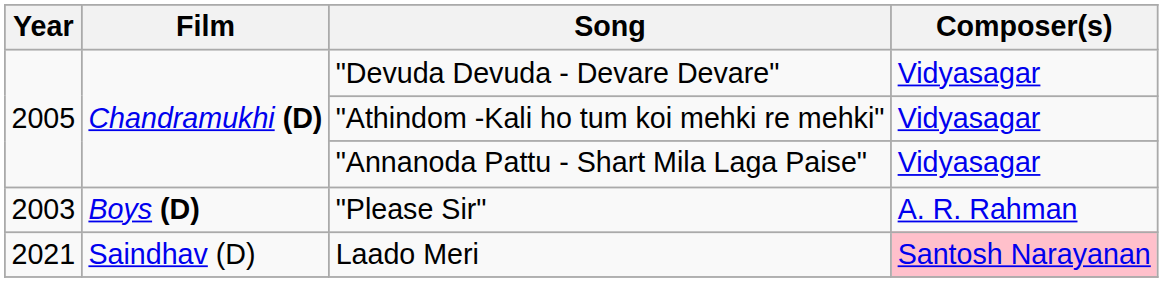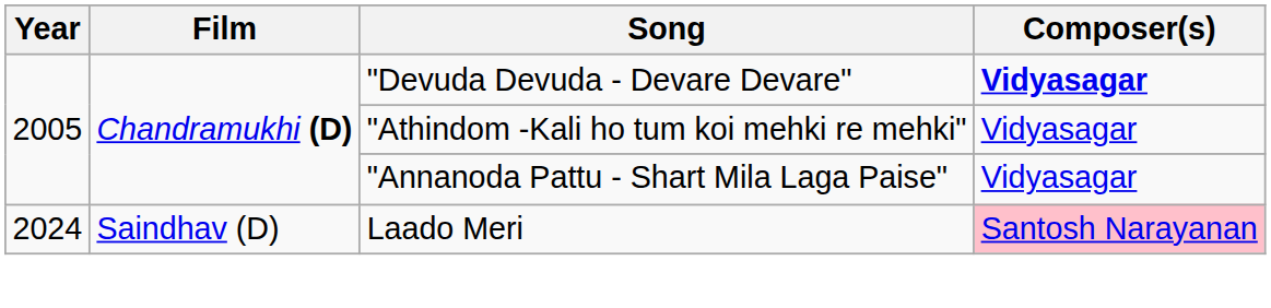 <table class="wikitable sortable">
 <tr>
 <th>Year</th>
 <th>Film</th>
 <th>Song</th>
 <th>Composer(s)</th>
 </tr>
 <tr>
 <td rowspan="3">2005</td>
 <td rowspan="3"><em><a href='#'>Chandramukhi</a></em> <strong>(D)</strong></td>
 <td>"Devuda Devuda - Devare Devare"</td>
-<td><a href='#'>Vidyasagar</a></td>
+<td><strong><a href='#'>Vidyasagar</a></strong></td>
 </tr>
 <tr>
 <td>"Athindom -Kali ho tum koi mehki re mehki"</td>
 <td><a href='#'>Vidyasagar</a></td>
 </tr>
 <tr>
 <td>"Annanoda Pattu - Shart Mila Laga Paise"</td>
 <td><a href='#'>Vidyasagar</a></td>
 </tr>
 <tr>
-<td>2003</td>
-<td><a href='#'><em>Boys</em></a> <strong>(D)</strong></td>
-<td>"Please Sir"</td>
-<td><a href='#'>A. R. Rahman</a></td>
-</tr>
-<tr>
-<td>2021</td>
+<td>2024</td>
 <td><a href='#'>Saindhav</a> (D)</td>
 <td>Laado Meri</td>
 <td style="background: pink;"><a href='#'>Santosh Narayanan</a></td>
 </tr>
 </table>
